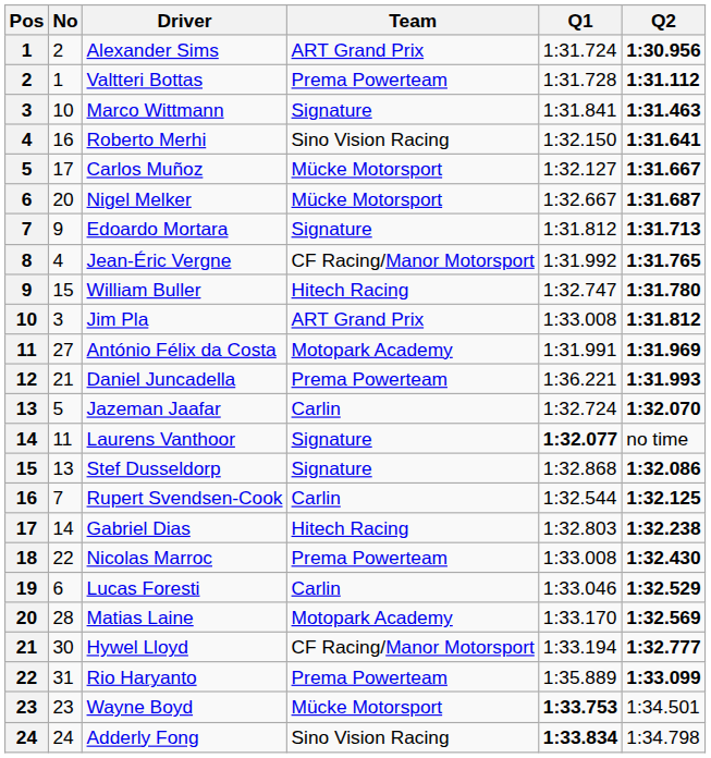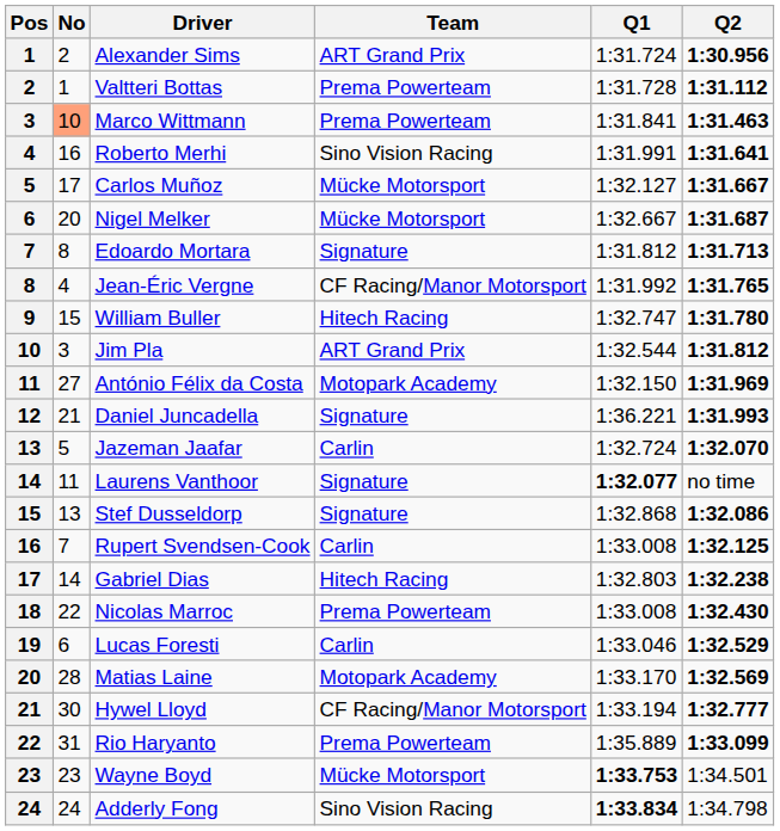 <table class="wikitable sortable" style="font-size: 95%;">
 <tr>
 <th>Pos</th>
 <th>No</th>
 <th>Driver</th>
 <th>Team</th>
 <th>Q1</th>
 <th>Q2</th>
 </tr>
 <tr>
 <th>1</th>
 <td>2</td>
 <td> <a href='#'>Alexander Sims</a></td>
 <td><a href='#'>ART Grand Prix</a></td>
 <td>1:31.724</td>
 <td><strong>1:30.956</strong></td>
 </tr>
 <tr>
 <th>2</th>
 <td>1</td>
 <td> <a href='#'>Valtteri Bottas</a></td>
 <td><a href='#'>Prema Powerteam</a></td>
 <td>1:31.728</td>
 <td><strong>1:31.112</strong></td>
 </tr>
 <tr>
 <th>3</th>
-<td>10</td>
+<td style="background: lightsalmon;">10</td>
 <td> <a href='#'>Marco Wittmann</a></td>
-<td><a href='#'>Signature</a></td>
+<td><a href='#'>Prema Powerteam</a></td>
 <td>1:31.841</td>
 <td><strong>1:31.463</strong></td>
 </tr>
 <tr>
 <th>4</th>
 <td>16</td>
 <td> <a href='#'>Roberto Merhi</a></td>
 <td>Sino Vision Racing</td>
-<td>1:32.150</td>
+<td>1:31.991</td>
 <td><strong>1:31.641</strong></td>
 </tr>
 <tr>
 <th>5</th>
 <td>17</td>
 <td> <a href='#'>Carlos Muñoz</a></td>
 <td><a href='#'>Mücke Motorsport</a></td>
 <td>1:32.127</td>
 <td><strong>1:31.667</strong></td>
 </tr>
 <tr>
 <th>6</th>
 <td>20</td>
 <td> <a href='#'>Nigel Melker</a></td>
 <td><a href='#'>Mücke Motorsport</a></td>
 <td>1:32.667</td>
 <td><strong>1:31.687</strong></td>
 </tr>
 <tr>
 <th>7</th>
-<td>9</td>
+<td>8</td>
 <td> <a href='#'>Edoardo Mortara</a></td>
 <td><a href='#'>Signature</a></td>
 <td>1:31.812</td>
 <td><strong>1:31.713</strong></td>
 </tr>
 <tr>
 <th>8</th>
 <td>4</td>
 <td> <a href='#'>Jean-Éric Vergne</a></td>
 <td>CF Racing/<a href='#'>Manor Motorsport</a></td>
 <td>1:31.992</td>
 <td><strong>1:31.765</strong></td>
 </tr>
 <tr>
 <th>9</th>
 <td>15</td>
 <td> <a href='#'>William Buller</a></td>
 <td><a href='#'>Hitech Racing</a></td>
 <td>1:32.747</td>
 <td><strong>1:31.780</strong></td>
 </tr>
 <tr>
 <th>10</th>
 <td>3</td>
 <td> <a href='#'>Jim Pla</a></td>
 <td><a href='#'>ART Grand Prix</a></td>
-<td>1:33.008</td>
+<td>1:32.544</td>
 <td><strong>1:31.812</strong></td>
 </tr>
 <tr>
 <th>11</th>
 <td>27</td>
 <td> <a href='#'>António Félix da Costa</a></td>
 <td><a href='#'>Motopark Academy</a></td>
-<td>1:31.991</td>
+<td>1:32.150</td>
 <td><strong>1:31.969</strong></td>
 </tr>
 <tr>
 <th>12</th>
 <td>21</td>
 <td> <a href='#'>Daniel Juncadella</a></td>
-<td><a href='#'>Prema Powerteam</a></td>
+<td><a href='#'>Signature</a></td>
 <td>1:36.221</td>
 <td><strong>1:31.993</strong></td>
 </tr>
 <tr>
 <th>13</th>
 <td>5</td>
 <td> <a href='#'>Jazeman Jaafar</a></td>
 <td><a href='#'>Carlin</a></td>
 <td>1:32.724</td>
 <td><strong>1:32.070</strong></td>
 </tr>
 <tr>
 <th>14</th>
 <td>11</td>
 <td> <a href='#'>Laurens Vanthoor</a></td>
 <td><a href='#'>Signature</a></td>
 <td><strong>1:32.077</strong></td>
 <td>no time</td>
 </tr>
 <tr>
 <th>15</th>
 <td>13</td>
 <td> <a href='#'>Stef Dusseldorp</a></td>
 <td><a href='#'>Signature</a></td>
 <td>1:32.868</td>
 <td><strong>1:32.086</strong></td>
 </tr>
 <tr>
 <th>16</th>
 <td>7</td>
 <td> <a href='#'>Rupert Svendsen-Cook</a></td>
 <td><a href='#'>Carlin</a></td>
-<td>1:32.544</td>
+<td>1:33.008</td>
 <td><strong>1:32.125</strong></td>
 </tr>
 <tr>
 <th>17</th>
 <td>14</td>
 <td> <a href='#'>Gabriel Dias</a></td>
 <td><a href='#'>Hitech Racing</a></td>
 <td>1:32.803</td>
 <td><strong>1:32.238</strong></td>
 </tr>
 <tr>
 <th>18</th>
 <td>22</td>
 <td> <a href='#'>Nicolas Marroc</a></td>
 <td><a href='#'>Prema Powerteam</a></td>
 <td>1:33.008</td>
 <td><strong>1:32.430</strong></td>
 </tr>
 <tr>
 <th>19</th>
 <td>6</td>
 <td> <a href='#'>Lucas Foresti</a></td>
 <td><a href='#'>Carlin</a></td>
 <td>1:33.046</td>
 <td><strong>1:32.529</strong></td>
 </tr>
 <tr>
 <th>20</th>
 <td>28</td>
 <td> <a href='#'>Matias Laine</a></td>
 <td><a href='#'>Motopark Academy</a></td>
 <td>1:33.170</td>
 <td><strong>1:32.569</strong></td>
 </tr>
 <tr>
 <th>21</th>
 <td>30</td>
 <td> <a href='#'>Hywel Lloyd</a></td>
 <td>CF Racing/<a href='#'>Manor Motorsport</a></td>
 <td>1:33.194</td>
 <td><strong>1:32.777</strong></td>
 </tr>
 <tr>
 <th>22</th>
 <td>31</td>
 <td> <a href='#'>Rio Haryanto</a></td>
 <td><a href='#'>Prema Powerteam</a></td>
 <td>1:35.889</td>
 <td><strong>1:33.099</strong></td>
 </tr>
 <tr>
 <th>23</th>
 <td>23</td>
 <td> <a href='#'>Wayne Boyd</a></td>
 <td><a href='#'>Mücke Motorsport</a></td>
 <td><strong>1:33.753</strong></td>
 <td>1:34.501</td>
 </tr>
 <tr>
 <th>24</th>
 <td>24</td>
 <td> <a href='#'>Adderly Fong</a></td>
 <td>Sino Vision Racing</td>
 <td><strong>1:33.834</strong></td>
 <td>1:34.798</td>
 </tr>
 </table>
